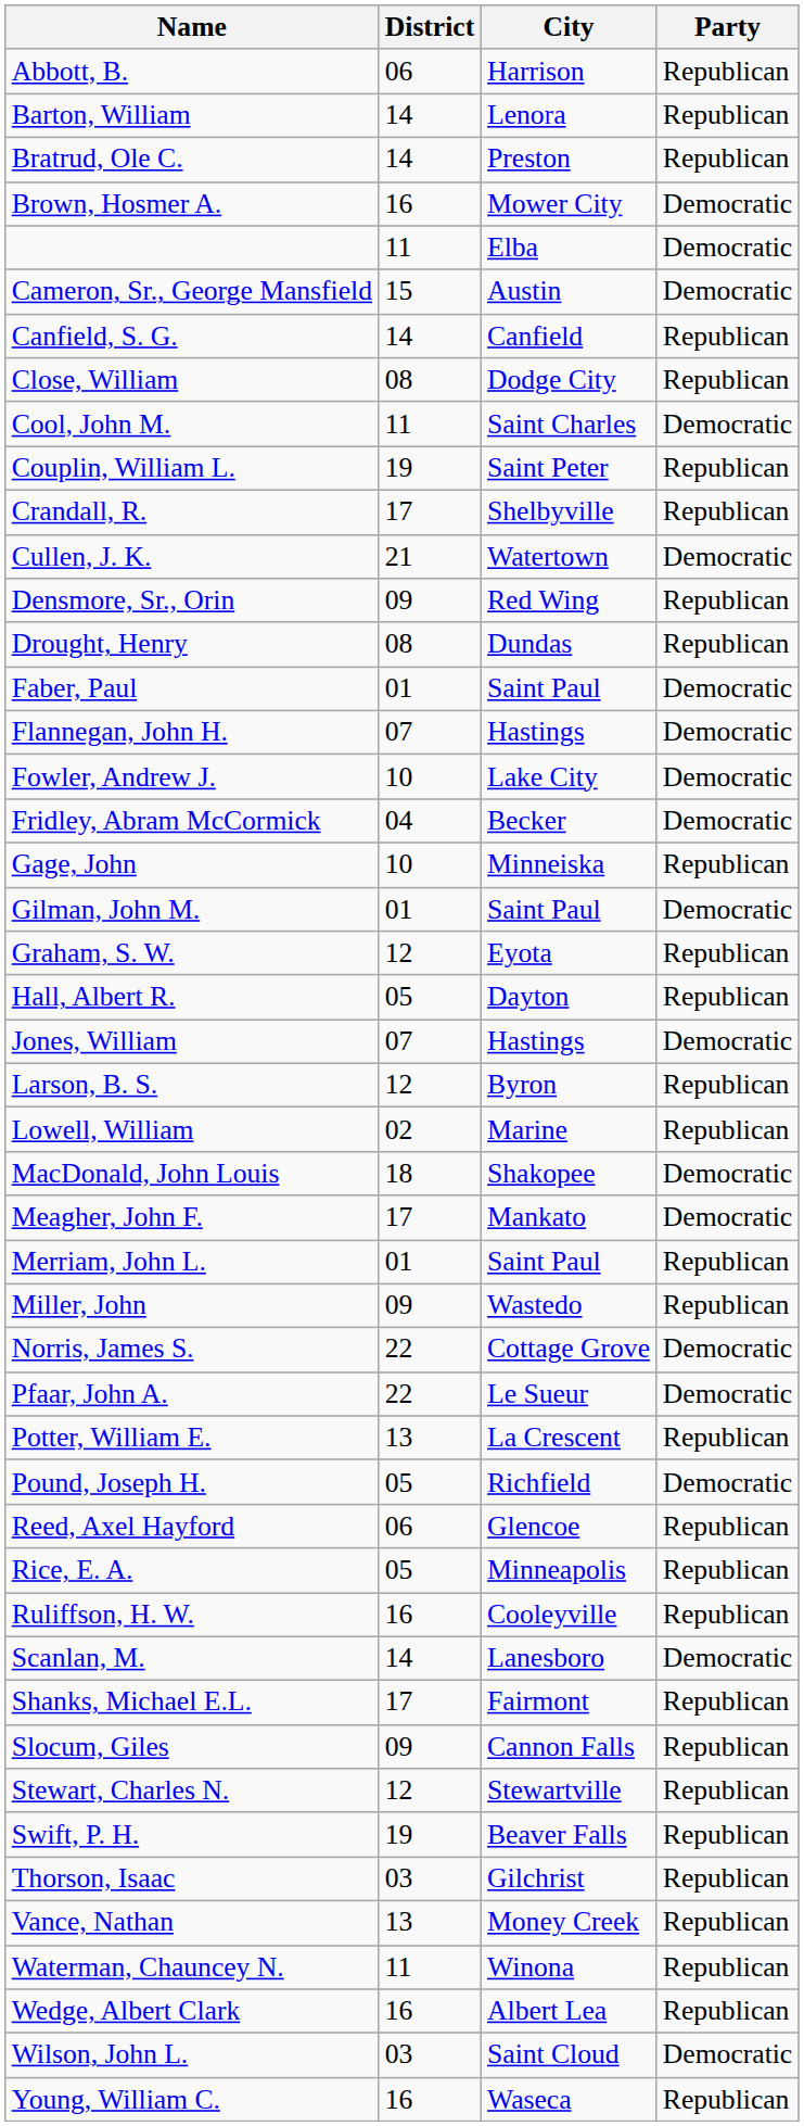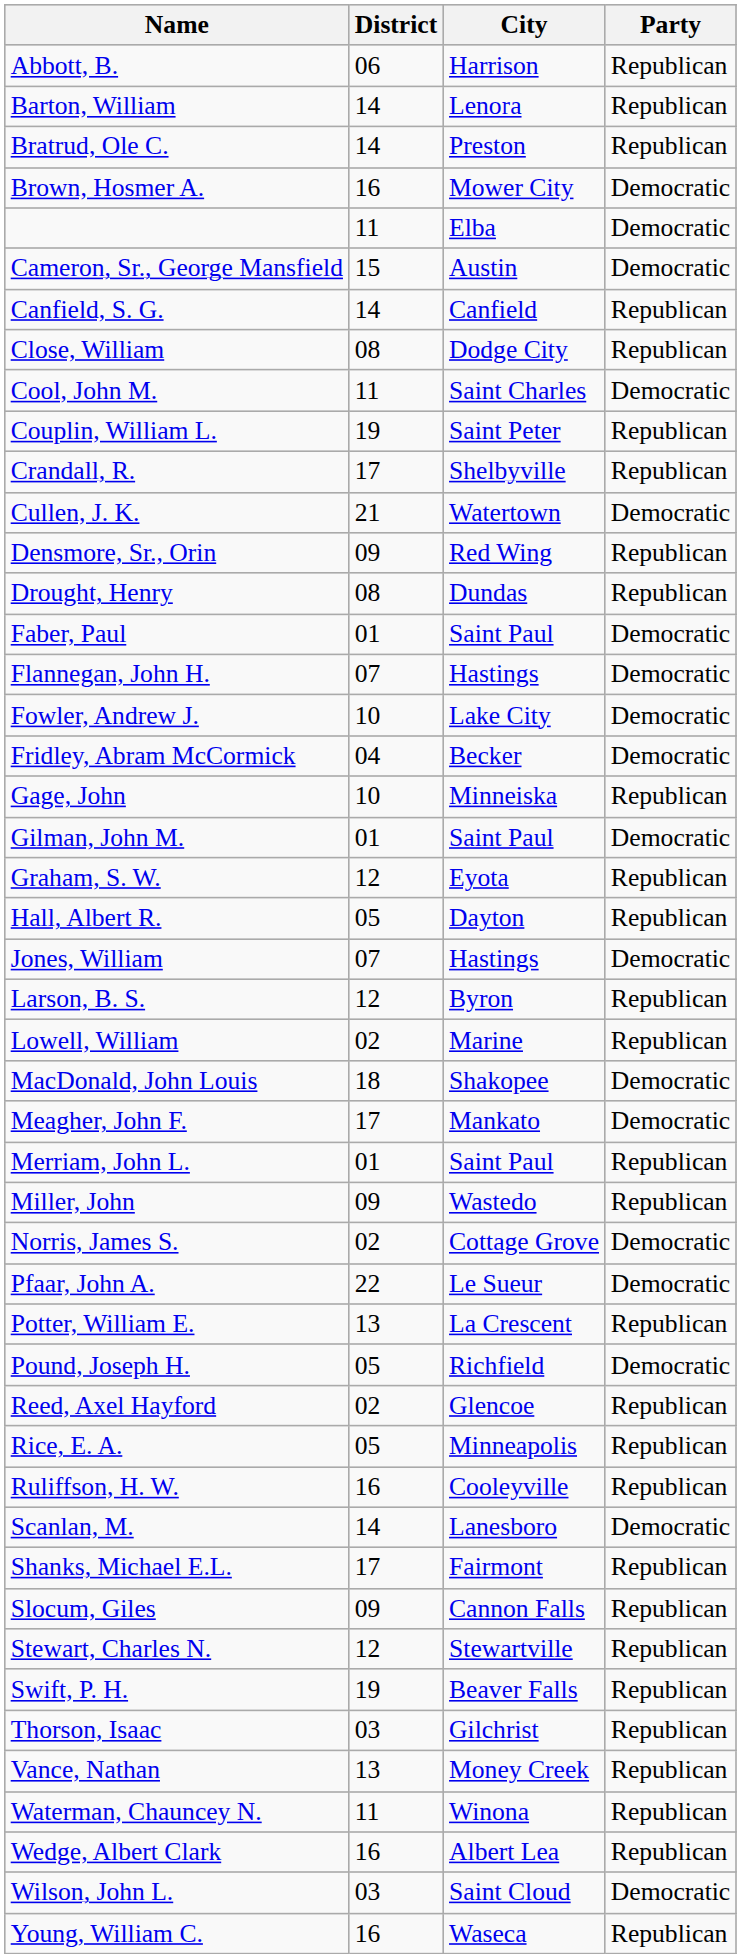 <table class="wikitable sortable">
 <tr>
 <th>Name</th>
 <th>District</th>
 <th>City</th>
 <th>Party</th>
 </tr>
 <tr>
 <td><a href='#'>Abbott, B.</a></td>
 <td>06</td>
 <td><a href='#'>Harrison</a></td>
 <td>Republican</td>
 </tr>
 <tr>
 <td><a href='#'>Barton, William</a></td>
 <td>14</td>
 <td><a href='#'>Lenora</a></td>
 <td>Republican</td>
 </tr>
 <tr>
 <td><a href='#'>Bratrud, Ole C.</a></td>
 <td>14</td>
 <td><a href='#'>Preston</a></td>
 <td>Republican</td>
 </tr>
 <tr>
 <td><a href='#'>Brown, Hosmer A.</a></td>
 <td>16</td>
 <td><a href='#'>Mower City</a></td>
 <td>Democratic</td>
 </tr>
 <tr>
 <td></td>
 <td>11</td>
 <td><a href='#'>Elba</a></td>
 <td>Democratic</td>
 </tr>
 <tr>
 <td><a href='#'>Cameron, Sr., George Mansfield</a></td>
 <td>15</td>
 <td><a href='#'>Austin</a></td>
 <td>Democratic</td>
 </tr>
 <tr>
 <td><a href='#'>Canfield, S. G.</a></td>
 <td>14</td>
 <td><a href='#'>Canfield</a></td>
 <td>Republican</td>
 </tr>
 <tr>
 <td><a href='#'>Close, William</a></td>
 <td>08</td>
 <td><a href='#'>Dodge City</a></td>
 <td>Republican</td>
 </tr>
 <tr>
 <td><a href='#'>Cool, John M.</a></td>
 <td>11</td>
 <td><a href='#'>Saint Charles</a></td>
 <td>Democratic</td>
 </tr>
 <tr>
 <td><a href='#'>Couplin, William L.</a></td>
 <td>19</td>
 <td><a href='#'>Saint Peter</a></td>
 <td>Republican</td>
 </tr>
 <tr>
 <td><a href='#'>Crandall, R.</a></td>
 <td>17</td>
 <td><a href='#'>Shelbyville</a></td>
 <td>Republican</td>
 </tr>
 <tr>
 <td><a href='#'>Cullen, J. K.</a></td>
 <td>21</td>
 <td><a href='#'>Watertown</a></td>
 <td>Democratic</td>
 </tr>
 <tr>
 <td><a href='#'>Densmore, Sr., Orin</a></td>
 <td>09</td>
 <td><a href='#'>Red Wing</a></td>
 <td>Republican</td>
 </tr>
 <tr>
 <td><a href='#'>Drought, Henry</a></td>
 <td>08</td>
 <td><a href='#'>Dundas</a></td>
 <td>Republican</td>
 </tr>
 <tr>
 <td><a href='#'>Faber, Paul</a></td>
 <td>01</td>
 <td><a href='#'>Saint Paul</a></td>
 <td>Democratic</td>
 </tr>
 <tr>
 <td><a href='#'>Flannegan, John H.</a></td>
 <td>07</td>
 <td><a href='#'>Hastings</a></td>
 <td>Democratic</td>
 </tr>
 <tr>
 <td><a href='#'>Fowler, Andrew J.</a></td>
 <td>10</td>
 <td><a href='#'>Lake City</a></td>
 <td>Democratic</td>
 </tr>
 <tr>
 <td><a href='#'>Fridley, Abram McCormick</a></td>
 <td>04</td>
 <td><a href='#'>Becker</a></td>
 <td>Democratic</td>
 </tr>
 <tr>
 <td><a href='#'>Gage, John</a></td>
 <td>10</td>
 <td><a href='#'>Minneiska</a></td>
 <td>Republican</td>
 </tr>
 <tr>
 <td><a href='#'>Gilman, John M.</a></td>
 <td>01</td>
 <td><a href='#'>Saint Paul</a></td>
 <td>Democratic</td>
 </tr>
 <tr>
 <td><a href='#'>Graham, S. W.</a></td>
 <td>12</td>
 <td><a href='#'>Eyota</a></td>
 <td>Republican</td>
 </tr>
 <tr>
 <td><a href='#'>Hall, Albert R.</a></td>
 <td>05</td>
 <td><a href='#'>Dayton</a></td>
 <td>Republican</td>
 </tr>
 <tr>
 <td><a href='#'>Jones, William</a></td>
 <td>07</td>
 <td><a href='#'>Hastings</a></td>
 <td>Democratic</td>
 </tr>
 <tr>
 <td><a href='#'>Larson, B. S.</a></td>
 <td>12</td>
 <td><a href='#'>Byron</a></td>
 <td>Republican</td>
 </tr>
 <tr>
 <td><a href='#'>Lowell, William</a></td>
 <td>02</td>
 <td><a href='#'>Marine</a></td>
 <td>Republican</td>
 </tr>
 <tr>
 <td><a href='#'>MacDonald, John Louis</a></td>
 <td>18</td>
 <td><a href='#'>Shakopee</a></td>
 <td>Democratic</td>
 </tr>
 <tr>
 <td><a href='#'>Meagher, John F.</a></td>
 <td>17</td>
 <td><a href='#'>Mankato</a></td>
 <td>Democratic</td>
 </tr>
 <tr>
 <td><a href='#'>Merriam, John L.</a></td>
 <td>01</td>
 <td><a href='#'>Saint Paul</a></td>
 <td>Republican</td>
 </tr>
 <tr>
 <td><a href='#'>Miller, John</a></td>
 <td>09</td>
 <td><a href='#'>Wastedo</a></td>
 <td>Republican</td>
 </tr>
 <tr>
 <td><a href='#'>Norris, James S.</a></td>
-<td>22</td>
+<td>02</td>
 <td><a href='#'>Cottage Grove</a></td>
 <td>Democratic</td>
 </tr>
 <tr>
 <td><a href='#'>Pfaar, John A.</a></td>
 <td>22</td>
 <td><a href='#'>Le Sueur</a></td>
 <td>Democratic</td>
 </tr>
 <tr>
 <td><a href='#'>Potter, William E.</a></td>
 <td>13</td>
 <td><a href='#'>La Crescent</a></td>
 <td>Republican</td>
 </tr>
 <tr>
 <td><a href='#'>Pound, Joseph H.</a></td>
 <td>05</td>
 <td><a href='#'>Richfield</a></td>
 <td>Democratic</td>
 </tr>
 <tr>
 <td><a href='#'>Reed, Axel Hayford</a></td>
-<td>06</td>
+<td>02</td>
 <td><a href='#'>Glencoe</a></td>
 <td>Republican</td>
 </tr>
 <tr>
 <td><a href='#'>Rice, E. A.</a></td>
 <td>05</td>
 <td><a href='#'>Minneapolis</a></td>
 <td>Republican</td>
 </tr>
 <tr>
 <td><a href='#'>Ruliffson, H. W.</a></td>
 <td>16</td>
 <td><a href='#'>Cooleyville</a></td>
 <td>Republican</td>
 </tr>
 <tr>
 <td><a href='#'>Scanlan, M.</a></td>
 <td>14</td>
 <td><a href='#'>Lanesboro</a></td>
 <td>Democratic</td>
 </tr>
 <tr>
 <td><a href='#'>Shanks, Michael E.L.</a></td>
 <td>17</td>
 <td><a href='#'>Fairmont</a></td>
 <td>Republican</td>
 </tr>
 <tr>
 <td><a href='#'>Slocum, Giles</a></td>
 <td>09</td>
 <td><a href='#'>Cannon Falls</a></td>
 <td>Republican</td>
 </tr>
 <tr>
 <td><a href='#'>Stewart, Charles N.</a></td>
 <td>12</td>
 <td><a href='#'>Stewartville</a></td>
 <td>Republican</td>
 </tr>
 <tr>
 <td><a href='#'>Swift, P. H.</a></td>
 <td>19</td>
 <td><a href='#'>Beaver Falls</a></td>
 <td>Republican</td>
 </tr>
 <tr>
 <td><a href='#'>Thorson, Isaac</a></td>
 <td>03</td>
 <td><a href='#'>Gilchrist</a></td>
 <td>Republican</td>
 </tr>
 <tr>
 <td><a href='#'>Vance, Nathan</a></td>
 <td>13</td>
 <td><a href='#'>Money Creek</a></td>
 <td>Republican</td>
 </tr>
 <tr>
 <td><a href='#'>Waterman, Chauncey N.</a></td>
 <td>11</td>
 <td><a href='#'>Winona</a></td>
 <td>Republican</td>
 </tr>
 <tr>
 <td><a href='#'>Wedge, Albert Clark</a></td>
 <td>16</td>
 <td><a href='#'>Albert Lea</a></td>
 <td>Republican</td>
 </tr>
 <tr>
 <td><a href='#'>Wilson, John L.</a></td>
 <td>03</td>
 <td><a href='#'>Saint Cloud</a></td>
 <td>Democratic</td>
 </tr>
 <tr>
 <td><a href='#'>Young, William C.</a></td>
 <td>16</td>
 <td><a href='#'>Waseca</a></td>
 <td>Republican</td>
 </tr>
 </table>
